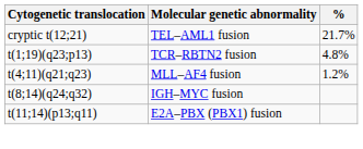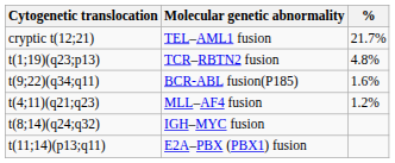 <table class="wikitable">
 <tr>
 <th>Cytogenetic translocation</th>
 <th>Molecular genetic abnormality</th>
 <th>%</th>
 </tr>
 <tr>
 <td>cryptic t(12;21)</td>
 <td><a href='#'>TEL</a>–<a href='#'>AML1</a> fusion</td>
 <td>21.7%</td>
 </tr>
 <tr>
 <td>t(1;19)(q23;p13)</td>
 <td><a href='#'>TCR</a>–<a href='#'>RBTN2</a> fusion</td>
 <td>4.8%</td>
 </tr>
 <tr>
+<td>t(9;22)(q34;q11)</td>
+<td><a href='#'>BCR-ABL</a> fusion(P185)</td>
+<td>1.6%</td>
+</tr>
+<tr>
 <td>t(4;11)(q21;q23)</td>
 <td><a href='#'>MLL</a>–<a href='#'>AF4</a> fusion</td>
 <td>1.2%</td>
 </tr>
 <tr>
 <td>t(8;14)(q24;q32)</td>
 <td><a href='#'>IGH</a>–<a href='#'>MYC</a> fusion</td>
 <td></td>
 </tr>
 <tr>
 <td>t(11;14)(p13;q11)</td>
 <td><a href='#'>E2A</a>–<a href='#'>PBX</a> (<a href='#'>PBX1</a>) fusion</td>
 <td></td>
 </tr>
 </table>
